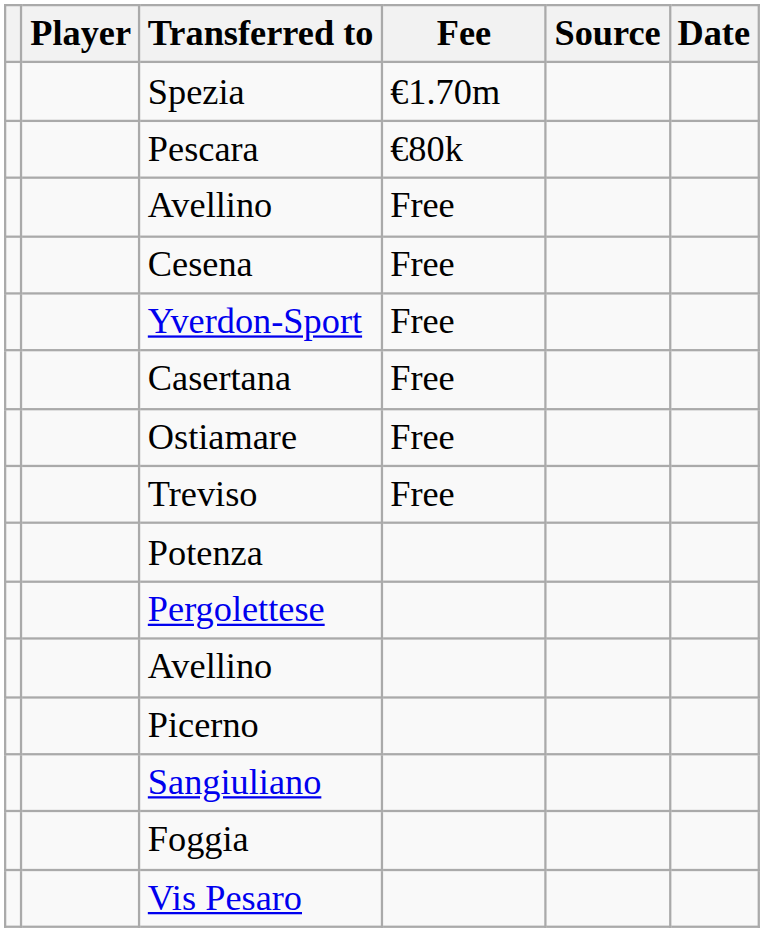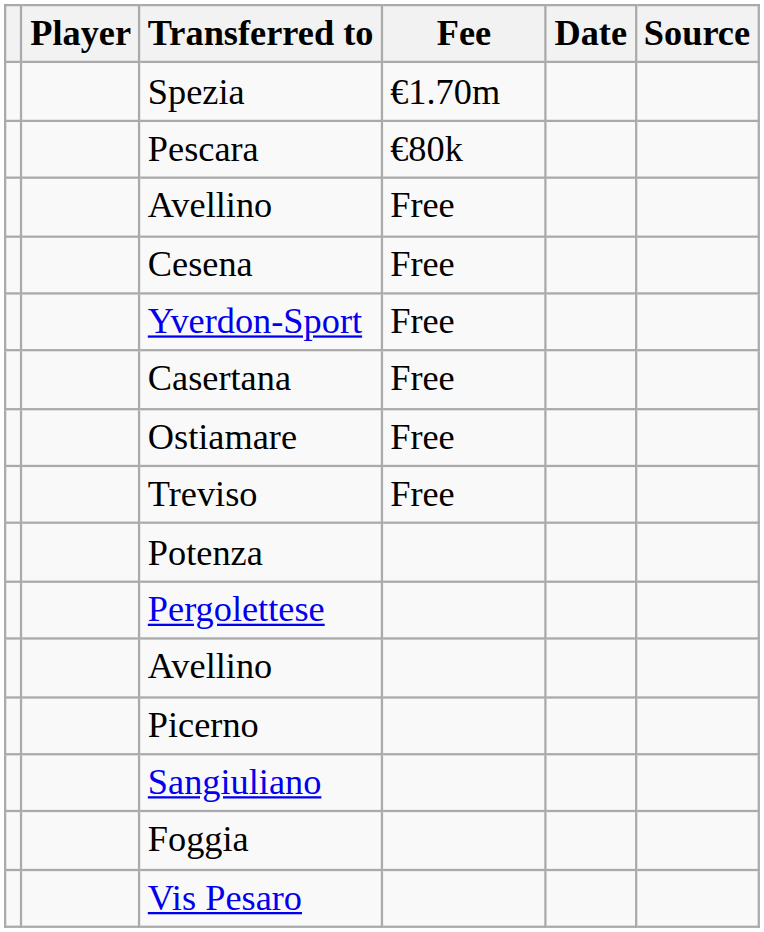 <table class="wikitable plainrowheaders sortable">
 <tr>
 <th></th>
 <th scope="col">Player</th>
 <th>Transferred to</th>
 <th style="width: 65px;">Fee</th>
+<th scope="col">Date</th>
 <th scope="col">Source</th>
-<th scope="col">Date</th>
 </tr>
 <tr>
 <td align="center"></td>
 <td></td>
 <td> Spezia</td>
 <td>€1.70m</td>
 <td></td>
 <td></td>
 </tr>
 <tr>
 <td align="center"></td>
 <td></td>
 <td> Pescara</td>
 <td>€80k</td>
 <td></td>
 <td></td>
 </tr>
 <tr>
 <td align="center"></td>
 <td></td>
 <td> Avellino</td>
 <td>Free</td>
 <td></td>
 <td></td>
 </tr>
 <tr>
 <td align="center"></td>
 <td></td>
 <td> Cesena</td>
 <td>Free</td>
 <td></td>
 <td></td>
 </tr>
 <tr>
 <td align="center"></td>
 <td></td>
 <td> <a href='#'>Yverdon-Sport</a></td>
 <td>Free</td>
 <td></td>
 <td></td>
 </tr>
 <tr>
 <td align="center"></td>
 <td></td>
 <td> Casertana</td>
 <td>Free</td>
 <td></td>
 <td></td>
 </tr>
 <tr>
 <td align="center"></td>
 <td></td>
 <td> Ostiamare</td>
 <td>Free</td>
 <td></td>
 <td></td>
 </tr>
 <tr>
 <td align="center"></td>
 <td></td>
 <td> Treviso</td>
 <td>Free</td>
 <td></td>
 <td></td>
 </tr>
 <tr>
 <td align="center"></td>
 <td></td>
 <td> Potenza</td>
 <td></td>
 <td></td>
 <td></td>
 </tr>
 <tr>
 <td align="center"></td>
 <td></td>
 <td> <a href='#'>Pergolettese</a></td>
 <td></td>
 <td></td>
 <td></td>
 </tr>
 <tr>
 <td align="center"></td>
 <td></td>
 <td> Avellino</td>
 <td></td>
 <td></td>
 <td></td>
 </tr>
 <tr>
 <td align="center"></td>
 <td></td>
 <td> Picerno</td>
 <td></td>
 <td></td>
 <td></td>
 </tr>
 <tr>
 <td align="center"></td>
 <td></td>
 <td> <a href='#'>Sangiuliano</a></td>
 <td></td>
 <td></td>
 <td></td>
 </tr>
 <tr>
 <td align="center"></td>
 <td></td>
 <td> Foggia</td>
 <td></td>
 <td></td>
 <td></td>
 </tr>
 <tr>
 <td align="center"></td>
 <td></td>
 <td> <a href='#'>Vis Pesaro</a></td>
 <td></td>
 <td></td>
 <td></td>
 </tr>
 </table>
